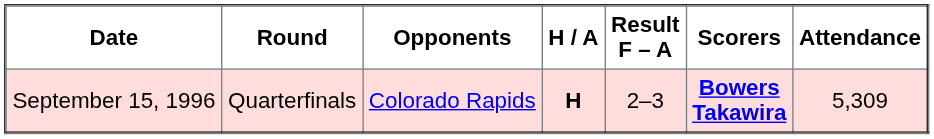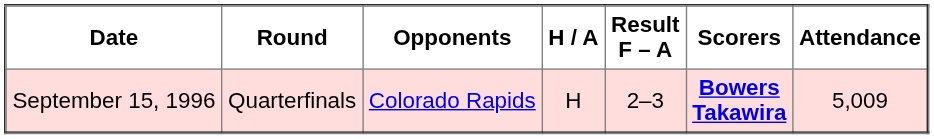 <table border="2" cellpadding="4" style="border-collapse:collapse; text-align:center;">
 <tr>
 <th><strong>Date</strong></th>
 <th><strong>Round</strong></th>
 <th><strong>Opponents</strong></th>
 <th><strong>H / A</strong></th>
 <th><strong>Result<br>F – A</strong></th>
 <th><strong>Scorers</strong></th>
 <th><strong>Attendance</strong></th>
 </tr>
 <tr bgcolor="#ffdddd">
 <td>September 15, 1996</td>
 <td>Quarterfinals</td>
 <td><a href='#'>Colorado Rapids</a></td>
-<td><strong>H</strong></td>
+<td>H</td>
 <td>2–3</td>
 <td><strong><a href='#'>Bowers</a> <br> <a href='#'>Takawira</a></strong></td>
-<td>5,309</td>
+<td>5,009</td>
 </tr>
 </table>
